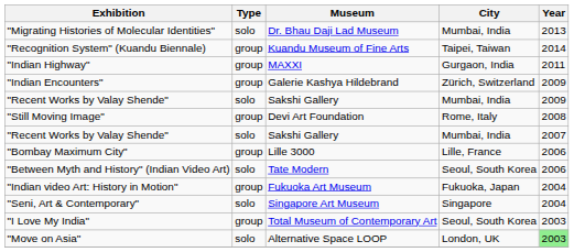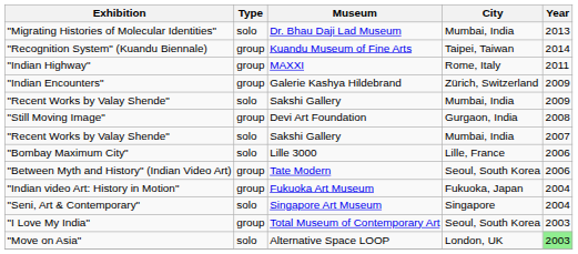 <table class="wikitable sortable" border="1">
 <tr>
 <th>Exhibition</th>
 <th>Type</th>
 <th>Museum</th>
 <th>City</th>
 <th>Year</th>
 </tr>
 <tr>
 <td>"Migrating Histories of Molecular Identities"</td>
 <td>solo</td>
 <td><a href='#'>Dr. Bhau Daji Lad Museum</a></td>
 <td>Mumbai, India</td>
 <td>2013</td>
 </tr>
 <tr>
 <td>"Recognition System" (Kuandu Biennale)</td>
 <td>group</td>
 <td><a href='#'>Kuandu Museum of Fine Arts</a></td>
 <td>Taipei, Taiwan</td>
 <td>2014</td>
 </tr>
 <tr>
 <td>"Indian Highway"</td>
 <td>group</td>
 <td><a href='#'>MAXXI</a></td>
-<td>Gurgaon, India</td>
+<td>Rome, Italy</td>
 <td>2011</td>
 </tr>
 <tr>
 <td>"Indian Encounters"</td>
 <td>group</td>
 <td>Galerie Kashya Hildebrand</td>
 <td>Zürich, Switzerland</td>
 <td>2009</td>
 </tr>
 <tr>
 <td>"Recent Works by Valay Shende"</td>
 <td>solo</td>
 <td>Sakshi Gallery</td>
 <td>Mumbai, India</td>
 <td>2009</td>
 </tr>
 <tr>
 <td>"Still Moving Image"</td>
 <td>group</td>
 <td>Devi Art Foundation</td>
-<td>Rome, Italy</td>
+<td>Gurgaon, India</td>
 <td>2008</td>
 </tr>
 <tr>
 <td>"Recent Works by Valay Shende"</td>
 <td>solo</td>
 <td>Sakshi Gallery</td>
 <td>Mumbai, India</td>
 <td>2007</td>
 </tr>
 <tr>
 <td>"Bombay Maximum City"</td>
-<td>group</td>
+<td>solo</td>
 <td>Lille 3000</td>
 <td>Lille, France</td>
 <td>2006</td>
 </tr>
 <tr>
 <td>"Between Myth and History" (Indian Video Art)</td>
-<td>solo</td>
+<td>group</td>
 <td><a href='#'>Tate Modern</a></td>
 <td>Seoul, South Korea</td>
 <td>2006</td>
 </tr>
 <tr>
 <td>"Indian video Art: History in Motion"</td>
 <td>group</td>
 <td><a href='#'>Fukuoka Art Museum</a></td>
 <td>Fukuoka, Japan</td>
 <td>2004</td>
 </tr>
 <tr>
 <td>"Seni, Art & Contemporary"</td>
 <td>solo</td>
 <td><a href='#'>Singapore Art Museum</a></td>
 <td>Singapore</td>
 <td>2004</td>
 </tr>
 <tr>
 <td>"I Love My India"</td>
 <td>group</td>
 <td><a href='#'>Total Museum of Contemporary Art</a></td>
 <td>Seoul, South Korea</td>
 <td>2003</td>
 </tr>
 <tr>
 <td>"Move on Asia"</td>
 <td>solo</td>
 <td>Alternative Space LOOP</td>
 <td>London, UK</td>
 <td style="background: lightgreen;">2003</td>
 </tr>
 <tr>
 </tr>
 </table>
